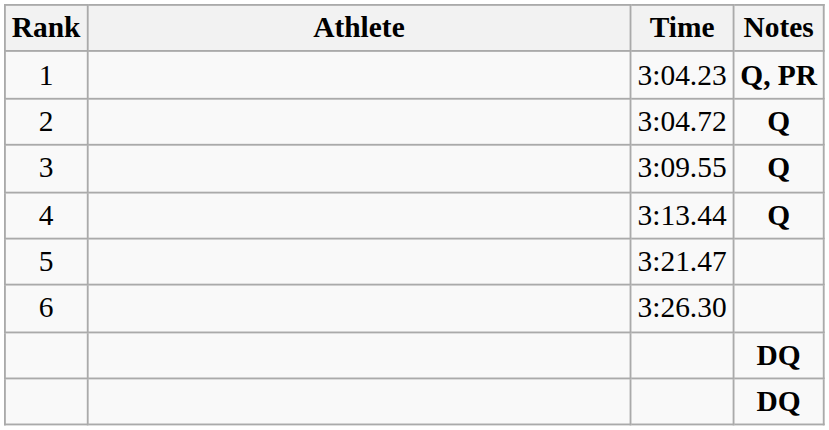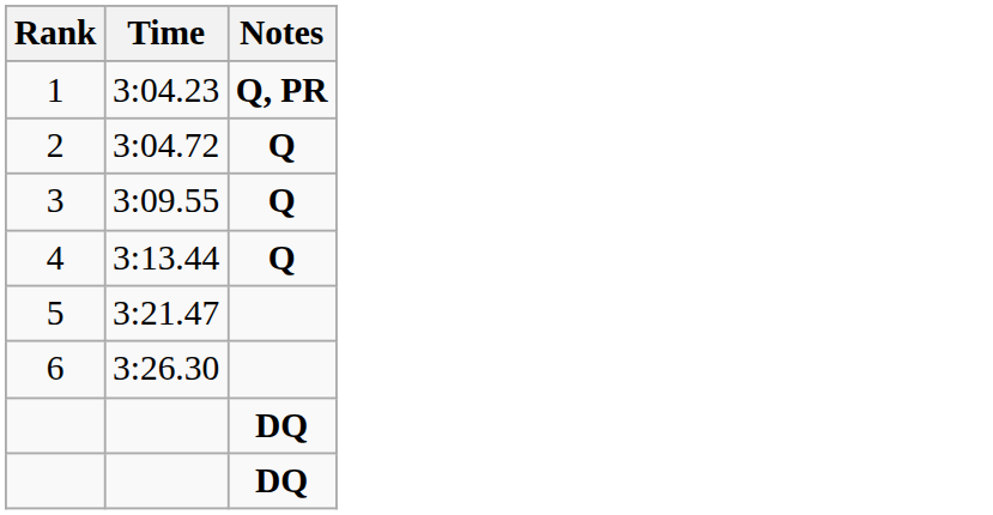 <table class=wikitable>
 <tr>
 <th>Rank</th>
-<th style=width:18em>Athlete</th>
 <th>Time</th>
 <th>Notes</th>
 </tr>
 <tr align=center>
 <td>1</td>
-<td align=left></td>
 <td>3:04.23</td>
 <td><strong>Q, PR</strong></td>
 </tr>
 <tr align=center>
 <td>2</td>
-<td align=left></td>
 <td>3:04.72</td>
 <td><strong>Q</strong></td>
 </tr>
 <tr align=center>
 <td>3</td>
-<td align=left></td>
 <td>3:09.55</td>
 <td><strong>Q</strong></td>
 </tr>
 <tr align=center>
 <td>4</td>
-<td align=left></td>
 <td>3:13.44</td>
 <td><strong>Q</strong></td>
 </tr>
 <tr align=center>
 <td>5</td>
-<td align=left></td>
 <td>3:21.47</td>
 <td></td>
 </tr>
 <tr align=center>
 <td>6</td>
-<td align=left></td>
 <td>3:26.30</td>
 <td></td>
 </tr>
 <tr align=center>
 <td></td>
-<td align=left></td>
 <td></td>
 <td><strong>DQ</strong></td>
 </tr>
 <tr align=center>
 <td></td>
-<td align=left></td>
 <td></td>
 <td><strong>DQ</strong></td>
 </tr>
 </table>
